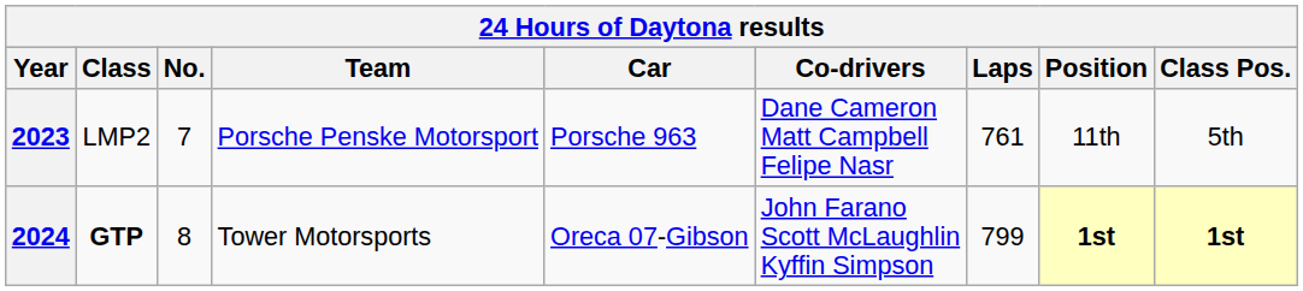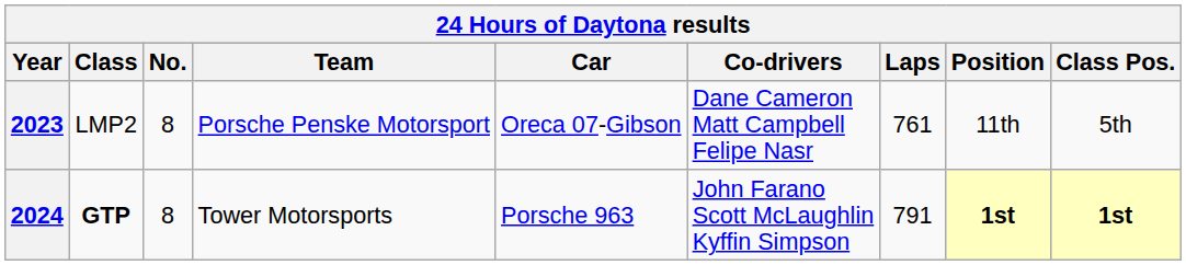 <table class="wikitable" style="text-align:center; font-size:90%">
 <tr>
 <th colspan=45><a href='#'>24 Hours of Daytona</a> results</th>
 </tr>
 <tr style="background:#abbbdd;">
 <th>Year</th>
 <th>Class</th>
 <th>No.</th>
 <th>Team</th>
 <th>Car</th>
 <th>Co-drivers</th>
 <th>Laps</th>
 <th>Position</th>
 <th>Class Pos.</th>
 </tr>
 <tr>
 <th><a href='#'>2023</a></th>
 <td>LMP2</td>
-<td>7</td>
+<td>8</td>
 <td align=left nowrap> <a href='#'>Porsche Penske Motorsport</a></td>
-<td align=left nowrap><a href='#'>Porsche 963</a></td>
+<td align=left nowrap><a href='#'>Oreca 07</a>-<a href='#'>Gibson</a></td>
 <td align=left nowrap> <a href='#'>Dane Cameron</a><br> <a href='#'>Matt Campbell</a><br> <a href='#'>Felipe Nasr</a></td>
 <td>761</td>
 <td>11th</td>
 <td>5th</td>
 </tr>
 <tr>
 <th><a href='#'>2024</a></th>
 <td><strong>GTP</strong></td>
 <td>8</td>
 <td align=left nowrap> Tower Motorsports</td>
-<td align=left nowrap><a href='#'>Oreca 07</a>-<a href='#'>Gibson</a></td>
+<td align=left nowrap><a href='#'>Porsche 963</a></td>
 <td align=left nowrap> <a href='#'>John Farano</a><br> <a href='#'>Scott McLaughlin</a><br> <a href='#'>Kyffin Simpson</a></td>
-<td>799</td>
+<td>791</td>
 <td style="background:#FFFFBF;"><strong>1st</strong></td>
 <td style="background:#FFFFBF;"><strong>1st</strong></td>
 </tr>
 </table>
